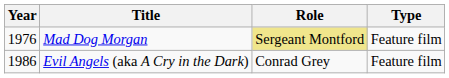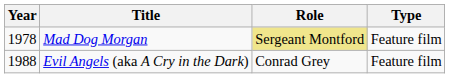 <table class="wikitable">
 <tr>
 <th>Year</th>
 <th>Title</th>
 <th>Role</th>
 <th>Type</th>
 </tr>
 <tr>
-<td>1976</td>
+<td>1978</td>
 <td><em><a href='#'>Mad Dog Morgan</a></em></td>
 <td style="background: khaki;">Sergeant Montford</td>
 <td>Feature film</td>
 </tr>
 <tr>
-<td>1986</td>
+<td>1988</td>
 <td><em><a href='#'>Evil Angels</a></em> (aka <em>A Cry in the Dark</em>)</td>
 <td>Conrad Grey</td>
 <td>Feature film</td>
 </tr>
 </table>
